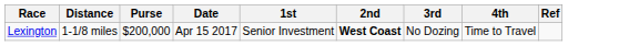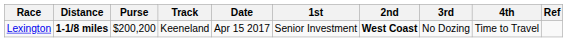 <table class="wikitable">
 <tr>
 <th>Race</th>
 <th>Distance</th>
 <th>Purse</th>
+<th>Track</th>
 <th>Date</th>
 <th>1st</th>
 <th>2nd</th>
 <th>3rd</th>
 <th>4th</th>
 <th>Ref</th>
 </tr>
 <tr>
 <td><a href='#'>Lexington</a></td>
-<td>1-<span>1/8 miles</span></td>
-<td>$200,000</td>
+<td><strong>1-<span>1/8 miles</span></strong></td>
+<td>$200,200</td>
+<td>Keeneland</td>
 <td>Apr 15 2017</td>
 <td>Senior Investment</td>
 <td><strong>West Coast</strong></td>
 <td>No Dozing</td>
 <td>Time to Travel</td>
 <td></td>
 </tr>
 </table>
